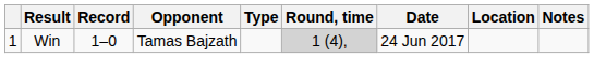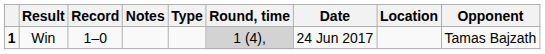 <table class="wikitable" style="text-align:center; font-size:95%">
 <tr>
 <th></th>
 <th>Result</th>
 <th>Record</th>
-<th>Opponent</th>
+<th>Notes</th>
 <th>Type</th>
 <th>Round, time</th>
 <th>Date</th>
 <th>Location</th>
-<th>Notes</th>
+<th>Opponent</th>
 </tr>
 <tr>
-<td>1</td>
+<td><strong>1</strong></td>
 <td>Win</td>
 <td>1–0</td>
-<td style="text-align:left;">Tamas Bajzath</td>
+<td></td>
 <td></td>
 <td style="background: lightgrey;">1 (4), </td>
 <td>24 Jun 2017</td>
 <td style="text-align:left;"></td>
-<td></td>
+<td style="text-align:left;">Tamas Bajzath</td>
 </tr>
 </table>
